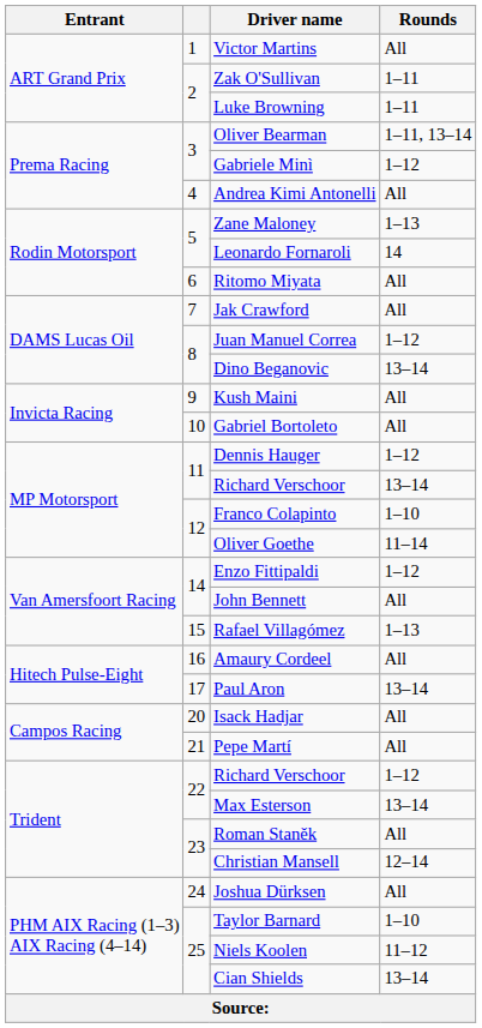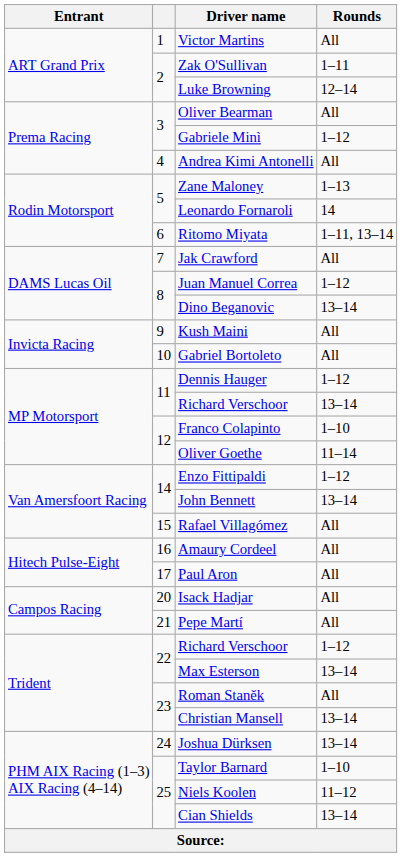 <table class="wikitable" style="font-size: 85%">
 <tr>
 <th>Entrant</th>
 <th></th>
 <th>Driver name</th>
 <th>Rounds</th>
 </tr>
 <tr>
 <td rowspan="3"> <a href='#'>ART Grand Prix</a></td>
 <td>1</td>
 <td> <a href='#'>Victor Martins</a></td>
 <td>All</td>
 </tr>
 <tr>
 <td rowspan="2">2</td>
 <td> <a href='#'>Zak O'Sullivan</a></td>
 <td>1–11</td>
 </tr>
 <tr>
 <td> <a href='#'>Luke Browning</a></td>
-<td>1–11</td>
+<td>12–14</td>
 </tr>
 <tr>
 <td rowspan="3"> <a href='#'>Prema Racing</a></td>
 <td rowspan="2">3</td>
 <td> <a href='#'>Oliver Bearman</a></td>
-<td nowrap>1–11, 13–14</td>
+<td>All</td>
 </tr>
 <tr>
 <td> <a href='#'>Gabriele Minì</a></td>
 <td>1–12</td>
 </tr>
 <tr>
 <td>4</td>
 <td nowrap> <a href='#'>Andrea Kimi Antonelli</a></td>
 <td>All</td>
 </tr>
 <tr>
 <td rowspan="3"> <a href='#'>Rodin Motorsport</a></td>
 <td rowspan="2">5</td>
 <td> <a href='#'>Zane Maloney</a></td>
 <td>1–13</td>
 </tr>
 <tr>
 <td> <a href='#'>Leonardo Fornaroli</a></td>
 <td>14</td>
 </tr>
 <tr>
 <td>6</td>
 <td> <a href='#'>Ritomo Miyata</a></td>
-<td>All</td>
+<td nowrap>1–11, 13–14</td>
 </tr>
 <tr>
 <td rowspan="3"> <a href='#'>DAMS Lucas Oil</a></td>
 <td>7</td>
 <td> <a href='#'>Jak Crawford</a></td>
 <td>All</td>
 </tr>
 <tr>
 <td rowspan="2">8</td>
 <td> <a href='#'>Juan Manuel Correa</a></td>
 <td>1–12</td>
 </tr>
 <tr>
 <td> <a href='#'>Dino Beganovic</a></td>
 <td>13–14</td>
 </tr>
 <tr>
 <td rowspan="2"> <a href='#'>Invicta Racing</a></td>
 <td>9</td>
 <td> <a href='#'>Kush Maini</a></td>
 <td>All</td>
 </tr>
 <tr>
 <td>10</td>
 <td> <a href='#'>Gabriel Bortoleto</a></td>
 <td>All</td>
 </tr>
 <tr>
 <td rowspan="4"> <a href='#'>MP Motorsport</a></td>
 <td rowspan=2>11</td>
 <td> <a href='#'>Dennis Hauger</a></td>
 <td>1–12</td>
 </tr>
 <tr>
 <td> <a href='#'>Richard Verschoor</a></td>
 <td>13–14</td>
 </tr>
 <tr>
 <td rowspan=2>12</td>
 <td> <a href='#'>Franco Colapinto</a></td>
 <td>1–10</td>
 </tr>
 <tr>
 <td> <a href='#'>Oliver Goethe</a></td>
 <td>11–14</td>
 </tr>
 <tr>
 <td rowspan="3" nowrap> <a href='#'>Van Amersfoort Racing</a></td>
 <td rowspan=2>14</td>
 <td> <a href='#'>Enzo Fittipaldi</a></td>
 <td>1–12</td>
 </tr>
 <tr>
 <td> <a href='#'>John Bennett</a></td>
-<td>All</td>
+<td>13–14</td>
 </tr>
 <tr>
 <td>15</td>
 <td> <a href='#'>Rafael Villagómez</a></td>
-<td>1–13</td>
+<td>All</td>
 </tr>
 <tr>
 <td rowspan="2"> <a href='#'>Hitech Pulse-Eight</a></td>
 <td>16</td>
 <td> <a href='#'>Amaury Cordeel</a></td>
 <td>All</td>
 </tr>
 <tr>
 <td>17</td>
 <td> <a href='#'>Paul Aron</a></td>
-<td>13–14</td>
+<td>All</td>
 </tr>
 <tr>
 <td rowspan="2"> <a href='#'>Campos Racing</a></td>
 <td>20</td>
 <td> <a href='#'>Isack Hadjar</a></td>
 <td>All</td>
 </tr>
 <tr>
 <td>21</td>
 <td> <a href='#'>Pepe Martí</a></td>
 <td>All</td>
 </tr>
 <tr>
 <td rowspan="4"> <a href='#'>Trident</a></td>
 <td rowspan="2">22</td>
 <td> <a href='#'>Richard Verschoor</a></td>
 <td>1–12</td>
 </tr>
 <tr>
 <td> <a href='#'>Max Esterson</a></td>
 <td>13–14</td>
 </tr>
 <tr>
 <td rowspan="2">23</td>
 <td> <a href='#'>Roman Staněk</a></td>
 <td>All</td>
 </tr>
 <tr>
 <td> <a href='#'>Christian Mansell</a></td>
-<td>12–14</td>
+<td>13–14</td>
 </tr>
 <tr>
 <td rowspan="4"> <a href='#'>PHM AIX Racing</a> (1–3)<br> <a href='#'>AIX Racing</a> (4–14)</td>
 <td>24</td>
 <td> <a href='#'>Joshua Dürksen</a></td>
-<td>All</td>
+<td>13–14</td>
 </tr>
 <tr>
 <td rowspan="3">25</td>
 <td> <a href='#'>Taylor Barnard</a></td>
 <td>1–10</td>
 </tr>
 <tr>
 <td> <a href='#'>Niels Koolen</a></td>
 <td>11–12</td>
 </tr>
 <tr>
 <td> <a href='#'>Cian Shields</a></td>
 <td>13–14</td>
 </tr>
 <tr>
 <th colspan="4">Source:</th>
 </tr>
 </table>
